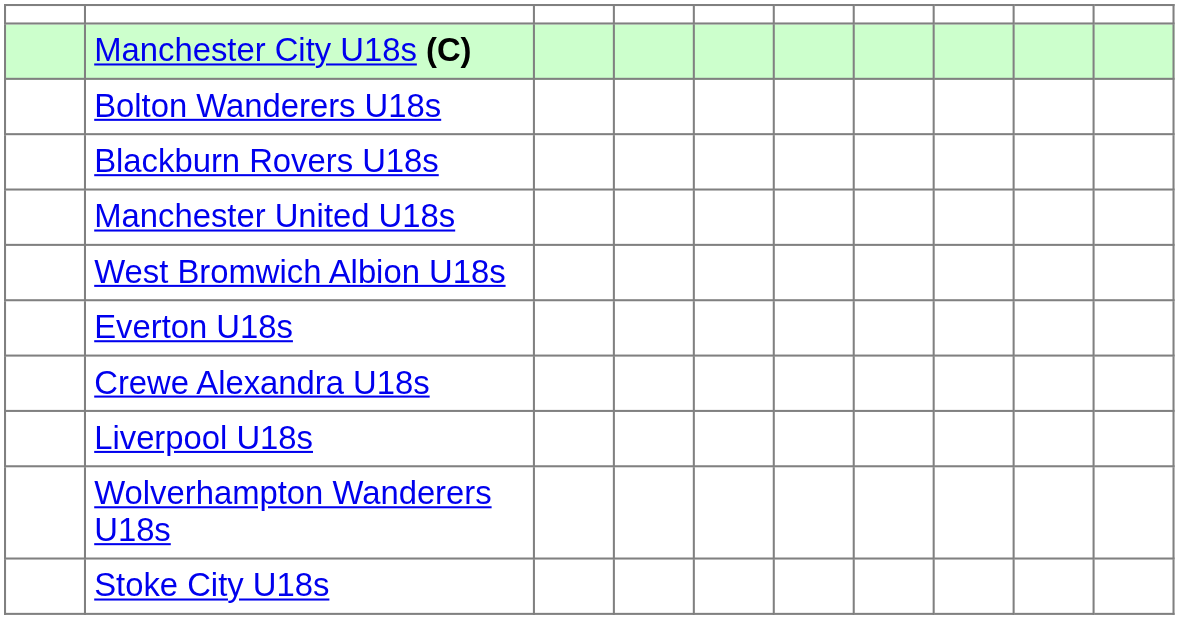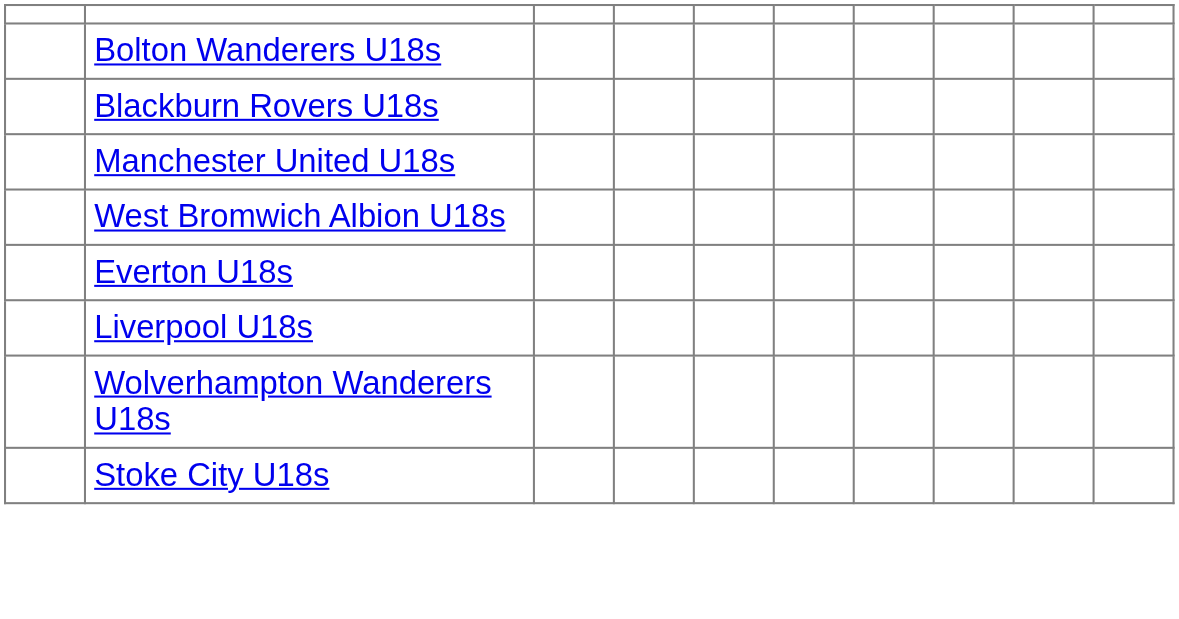 <table class="toccolours" border="1" cellpadding="4" cellspacing="0" style="border-collapse: collapse; margin:0;">
 <tr>
 <th width=30></th>
 <th width=210></th>
 <th width=30></th>
 <th width=30></th>
 <th width=30></th>
 <th width=30></th>
 <th width=30></th>
 <th width=30></th>
 <th width=30></th>
 <th width=30></th>
-</tr>
-<tr bgcolor=#ccffcc>
-<td></td>
-<td><a href='#'>Manchester City U18s</a> <strong>(C)</strong></td>
-<td></td>
-<td></td>
-<td></td>
-<td></td>
-<td></td>
-<td></td>
-<td></td>
-<td></td>
 </tr>
 <tr>
 <td></td>
 <td><a href='#'>Bolton Wanderers U18s</a></td>
 <td></td>
 <td></td>
 <td></td>
 <td></td>
 <td></td>
 <td></td>
 <td></td>
 <td></td>
 </tr>
 <tr>
 <td></td>
 <td><a href='#'>Blackburn Rovers U18s</a></td>
 <td></td>
 <td></td>
 <td></td>
 <td></td>
 <td></td>
 <td></td>
 <td></td>
 <td></td>
 </tr>
 <tr>
 <td></td>
 <td><a href='#'>Manchester United U18s</a></td>
 <td></td>
 <td></td>
 <td></td>
 <td></td>
 <td></td>
 <td></td>
 <td></td>
 <td></td>
 </tr>
 <tr>
 <td></td>
 <td><a href='#'>West Bromwich Albion U18s</a></td>
 <td></td>
 <td></td>
 <td></td>
 <td></td>
 <td></td>
 <td></td>
 <td></td>
 <td></td>
 </tr>
 <tr>
 <td></td>
 <td><a href='#'>Everton U18s</a></td>
 <td></td>
 <td></td>
 <td></td>
 <td></td>
 <td></td>
 <td></td>
 <td></td>
 <td></td>
 </tr>
 <tr>
 <td></td>
-<td><a href='#'>Crewe Alexandra U18s</a></td>
-<td></td>
-<td></td>
-<td></td>
-<td></td>
-<td></td>
-<td></td>
-<td></td>
-<td></td>
-</tr>
-<tr>
-<td></td>
 <td><a href='#'>Liverpool U18s</a></td>
 <td></td>
 <td></td>
 <td></td>
 <td></td>
 <td></td>
 <td></td>
 <td></td>
 <td></td>
 </tr>
 <tr>
 <td></td>
 <td><a href='#'>Wolverhampton Wanderers U18s</a></td>
 <td></td>
 <td></td>
 <td></td>
 <td></td>
 <td></td>
 <td></td>
 <td></td>
 <td></td>
 </tr>
 <tr>
 <td></td>
 <td><a href='#'>Stoke City U18s</a></td>
 <td></td>
 <td></td>
 <td></td>
 <td></td>
 <td></td>
 <td></td>
 <td></td>
 <td></td>
 </tr>
 </table>
